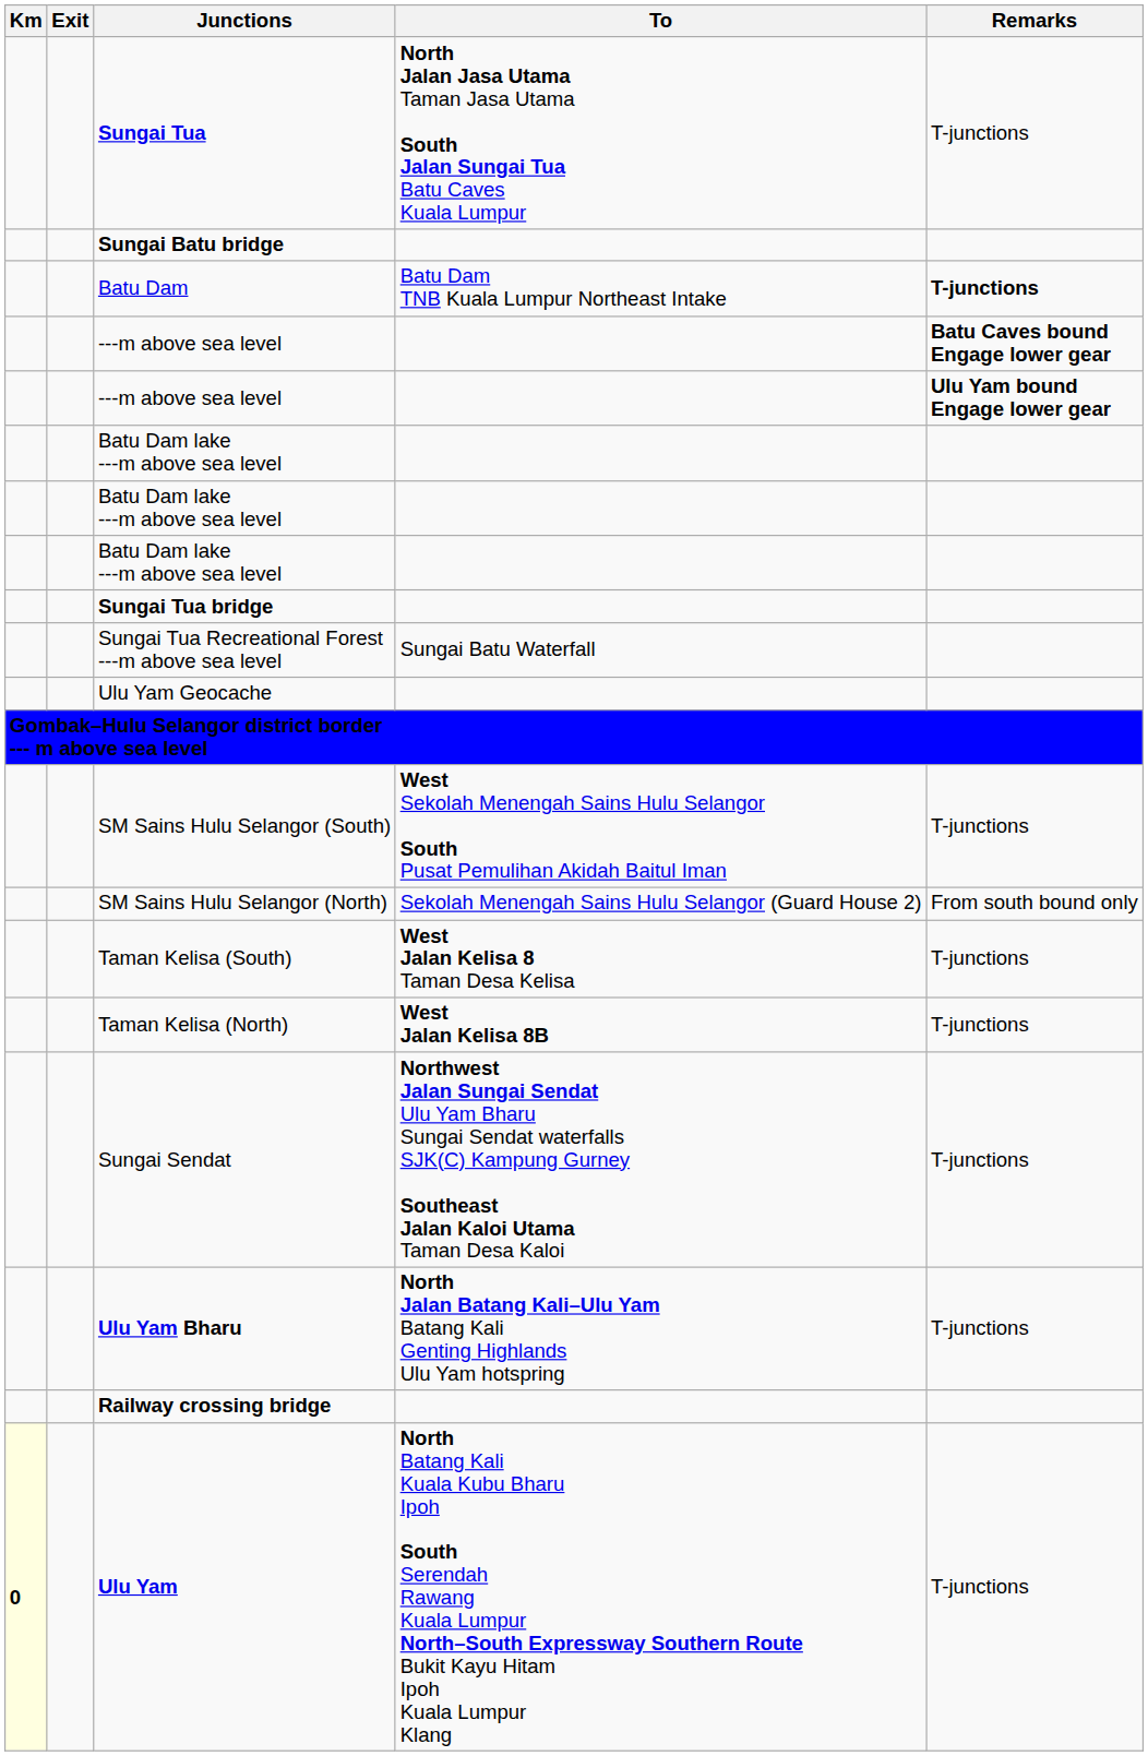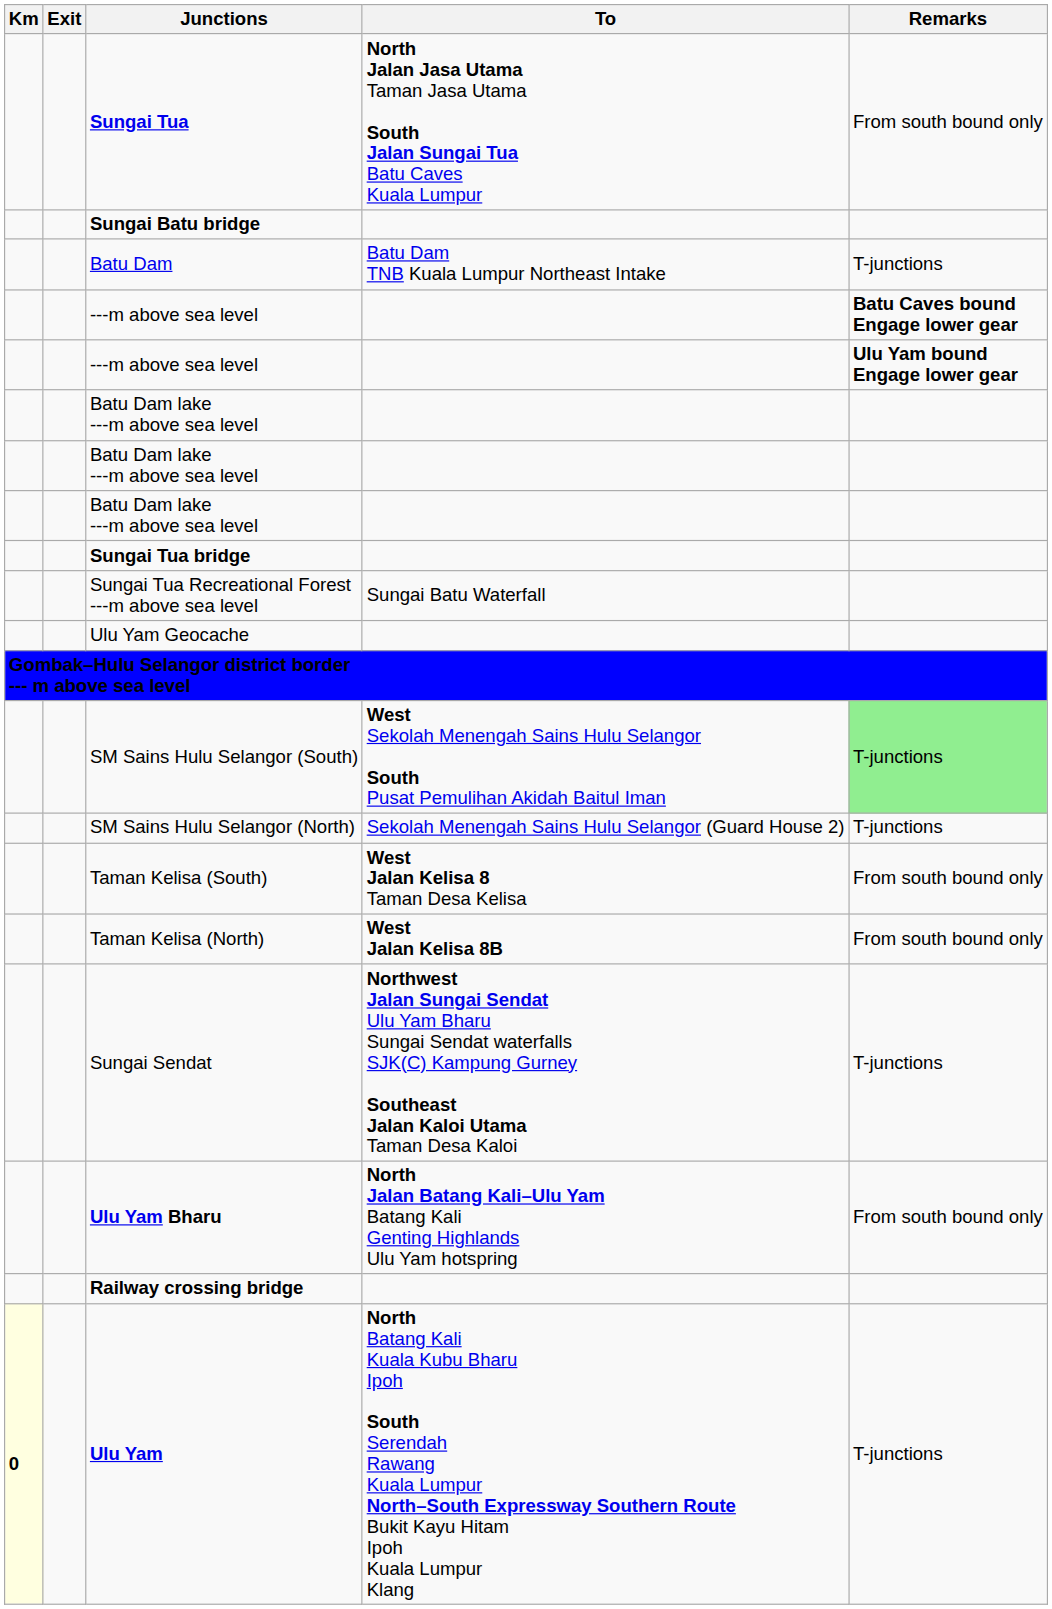 <table class="wikitable">
 <tr>
 <th>Km</th>
 <th>Exit</th>
 <th>Junctions</th>
 <th>To</th>
 <th>Remarks</th>
 </tr>
 <tr>
 <td></td>
 <td></td>
 <td><strong><a href='#'>Sungai Tua</a></strong></td>
 <td><strong>North</strong><br><strong>Jalan Jasa Utama</strong><br>Taman Jasa Utama<br><br><strong>South</strong><br> <strong><a href='#'>Jalan Sungai Tua</a></strong><br> <a href='#'>Batu Caves</a><br> <a href='#'>Kuala Lumpur</a></td>
-<td>T-junctions</td>
+<td>From south bound only</td>
 </tr>
 <tr>
 <td></td>
 <td></td>
 <td><strong>Sungai Batu bridge</strong></td>
 <td></td>
 <td></td>
 </tr>
 <tr>
 <td></td>
 <td></td>
 <td><a href='#'>Batu Dam</a></td>
 <td><a href='#'>Batu Dam</a><br><a href='#'>TNB</a> Kuala Lumpur Northeast Intake</td>
-<td><strong>T-junctions</strong></td>
+<td>T-junctions</td>
 </tr>
 <tr>
 <td></td>
 <td></td>
 <td>---m above sea level</td>
 <td></td>
 <td><strong>Batu Caves bound</strong><br><strong>Engage lower gear</strong></td>
 </tr>
 <tr>
 <td></td>
 <td></td>
 <td>---m above sea level</td>
 <td></td>
 <td><strong>Ulu Yam bound</strong><br><strong>Engage lower gear</strong></td>
 </tr>
 <tr>
 <td></td>
 <td></td>
 <td>  Batu Dam lake<br>---m above sea level</td>
 <td></td>
 <td></td>
 </tr>
 <tr>
 <td></td>
 <td></td>
 <td> Batu Dam lake<br>---m above sea level</td>
 <td></td>
 <td></td>
 </tr>
 <tr>
 <td></td>
 <td></td>
 <td> Batu Dam lake<br>---m above sea level</td>
 <td></td>
 <td></td>
 </tr>
 <tr>
 <td></td>
 <td></td>
 <td><strong>Sungai Tua bridge</strong></td>
 <td></td>
 <td></td>
 </tr>
 <tr>
 <td></td>
 <td></td>
 <td> Sungai Tua Recreational Forest<br>---m above sea level</td>
 <td>Sungai Batu Waterfall<br></td>
 <td></td>
 </tr>
 <tr>
 <td></td>
 <td></td>
 <td>Ulu Yam Geocache</td>
 <td></td>
 <td></td>
 </tr>
 <tr>
 <td style="width:600px" colspan="6" style="text-align:center" bgcolor="blue"><strong><span>Gombak–Hulu Selangor district border<br>--- m above sea level</span></strong></td>
 </tr>
 <tr>
 <td></td>
 <td></td>
 <td>SM Sains Hulu Selangor (South)</td>
 <td><strong>West</strong><br><a href='#'>Sekolah Menengah Sains Hulu Selangor</a><br><br><strong>South</strong><br><a href='#'>Pusat Pemulihan Akidah Baitul Iman</a></td>
-<td>T-junctions</td>
+<td style="background: lightgreen;">T-junctions</td>
 </tr>
 <tr>
 <td></td>
 <td></td>
 <td>SM Sains Hulu Selangor (North)</td>
 <td><a href='#'>Sekolah Menengah Sains Hulu Selangor</a> (Guard House 2)</td>
-<td>From south bound only</td>
+<td>T-junctions</td>
 </tr>
 <tr>
 <td></td>
 <td></td>
 <td>Taman Kelisa (South)</td>
 <td><strong>West</strong><br><strong>Jalan Kelisa 8</strong><br>Taman Desa Kelisa</td>
-<td>T-junctions</td>
+<td>From south bound only</td>
 </tr>
 <tr>
 <td></td>
 <td></td>
 <td>Taman Kelisa (North)</td>
 <td><strong>West</strong><br><strong>Jalan Kelisa 8B</strong></td>
-<td>T-junctions</td>
+<td>From south bound only</td>
 </tr>
 <tr>
 <td></td>
 <td></td>
 <td>Sungai Sendat</td>
 <td><strong>Northwest</strong><br> <strong><a href='#'>Jalan Sungai Sendat</a></strong><br><a href='#'>Ulu Yam Bharu</a><br>Sungai Sendat waterfalls<br><a href='#'>SJK(C) Kampung Gurney</a><br><br><strong>Southeast</strong><br><strong>Jalan Kaloi Utama</strong><br>Taman Desa Kaloi</td>
 <td>T-junctions</td>
 </tr>
 <tr>
 <td></td>
 <td></td>
 <td><strong><a href='#'>Ulu Yam</a> Bharu</strong></td>
 <td><strong>North</strong><br> <strong><a href='#'>Jalan Batang Kali–Ulu Yam</a></strong><br> Batang Kali<br> <a href='#'>Genting Highlands</a><br>Ulu Yam hotspring</td>
-<td>T-junctions</td>
+<td>From south bound only</td>
 </tr>
 <tr>
 <td></td>
 <td></td>
 <td><strong>Railway crossing bridge</strong></td>
 <td></td>
 <td></td>
 </tr>
 <tr>
 <td style="background: lightyellow;"><br><strong>0</strong></td>
 <td></td>
 <td><strong><a href='#'>Ulu Yam</a></strong></td>
 <td><strong>North</strong><br> <a href='#'>Batang Kali</a><br> <a href='#'>Kuala Kubu Bharu</a><br> <a href='#'>Ipoh</a><br><br><strong>South</strong><br> <a href='#'>Serendah</a><br> <a href='#'>Rawang</a><br> <a href='#'>Kuala Lumpur</a><br>  <strong><a href='#'>North–South Expressway Southern Route</a></strong><br>Bukit Kayu Hitam<br>Ipoh<br>Kuala Lumpur<br>Klang</td>
 <td>T-junctions</td>
 </tr>
 </table>
